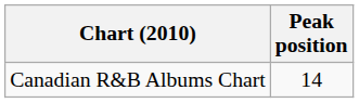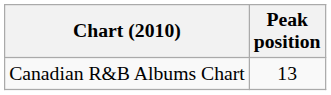 <table class="wikitable">
 <tr>
 <th>Chart (2010)</th>
 <th>Peak<br>position</th>
 </tr>
 <tr>
 <td>Canadian R&B Albums Chart</td>
-<td style="text-align:center;">14</td>
+<td style="text-align:center;">13</td>
 </tr>
 </table>
